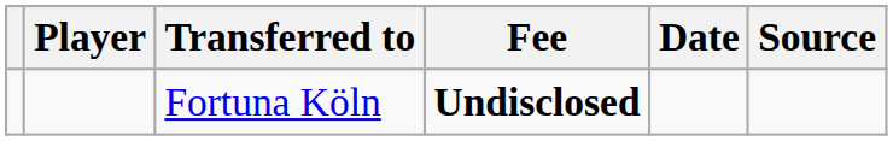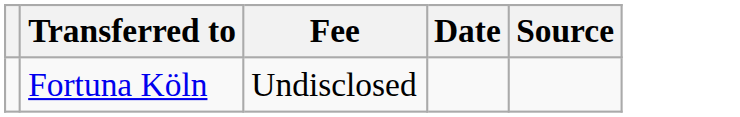 <table class="wikitable plainrowheaders sortable">
 <tr>
 <th></th>
-<th scope="col">Player</th>
 <th>Transferred to</th>
 <th style="width: 80px;">Fee</th>
 <th scope="col">Date</th>
 <th scope="col">Source</th>
 </tr>
 <tr>
 <td align="center"></td>
-<td> </td>
 <td> <a href='#'>Fortuna Köln</a></td>
-<td><strong>Undisclosed</strong></td>
+<td>Undisclosed</td>
 <td></td>
 <td></td>
 </tr>
 </table>
